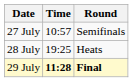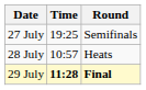 <table class="wikitable">
 <tr>
 <th>Date</th>
 <th>Time</th>
 <th>Round</th>
 </tr>
 <tr>
 <td>27 July</td>
-<td>10:57</td>
+<td>19:25</td>
 <td>Semifinals</td>
 </tr>
 <tr>
 <td>28 July</td>
-<td>19:25</td>
+<td>10:57</td>
 <td>Heats</td>
 </tr>
 <tr bgcolor=lemonchiffon>
 <td>29 July</td>
 <td><strong>11:28</strong></td>
 <td><strong>Final</strong></td>
 </tr>
 </table>
